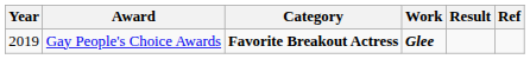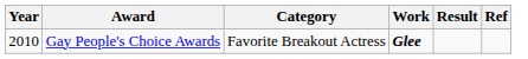 <table class="wikitable">
 <tr>
 <th>Year</th>
 <th>Award</th>
 <th>Category</th>
 <th>Work</th>
 <th>Result</th>
 <th>Ref</th>
 </tr>
 <tr>
-<td>2019</td>
+<td>2010</td>
 <td><a href='#'>Gay People's Choice Awards</a></td>
-<td><strong>Favorite Breakout Actress</strong></td>
+<td>Favorite Breakout Actress</td>
 <td><strong><em>Glee</em></strong></td>
 <td></td>
 <td></td>
 </tr>
 </table>
